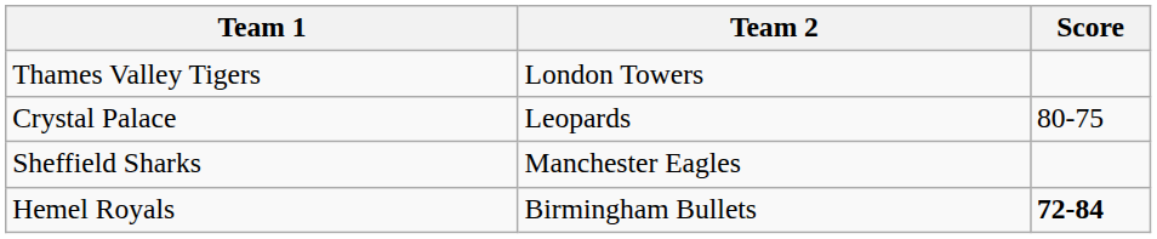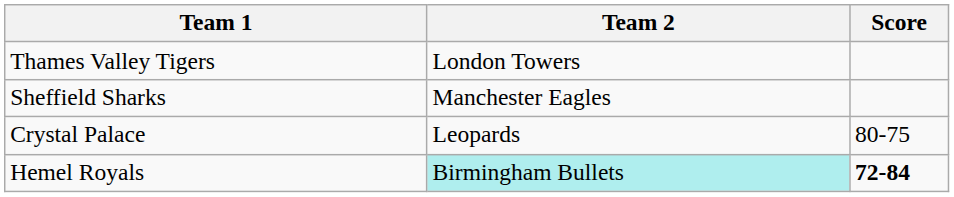 <table class="wikitable" style="font-size: 100%">
 <tr>
 <th width=280>Team 1</th>
 <th width=280>Team 2</th>
 <th width=60>Score</th>
 </tr>
 <tr>
 <td>Thames Valley Tigers</td>
 <td>London Towers</td>
 <td></td>
 </tr>
 <tr>
+<td>Sheffield Sharks</td>
+<td>Manchester Eagles</td>
+<td></td>
+</tr>
+<tr>
 <td>Crystal Palace</td>
 <td>Leopards</td>
 <td>80-75</td>
 </tr>
 <tr>
-<td>Sheffield Sharks</td>
-<td>Manchester Eagles</td>
-<td></td>
-</tr>
-<tr>
 <td>Hemel Royals</td>
-<td>Birmingham Bullets</td>
+<td style="background: paleturquoise;">Birmingham Bullets</td>
 <td><strong>72-84</strong></td>
 </tr>
 </table>
